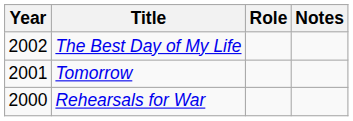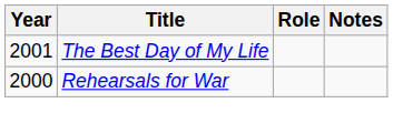 <table class="wikitable sortable">
 <tr>
 <th>Year</th>
 <th>Title</th>
 <th>Role</th>
 <th class="unsortable">Notes</th>
 </tr>
 <tr>
-<td>2002</td>
+<td>2001</td>
 <td><em><a href='#'>The Best Day of My Life</a></em></td>
-<td></td>
-<td></td>
-</tr>
-<tr>
-<td>2001</td>
-<td><em><a href='#'>Tomorrow</a></em></td>
 <td></td>
 <td></td>
 </tr>
 <tr>
 <td>2000</td>
 <td><em><a href='#'>Rehearsals for War</a></em></td>
 <td></td>
 <td></td>
 </tr>
 </table>
